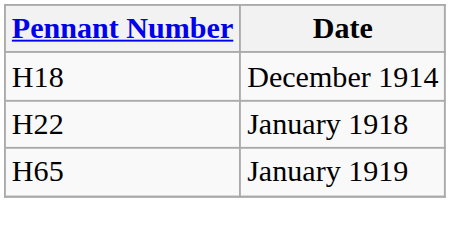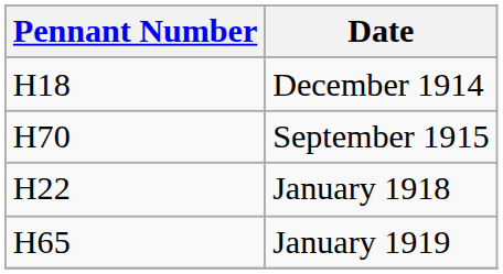 <table class="wikitable" style="text-align:left">
 <tr>
 <th><a href='#'>Pennant Number</a></th>
 <th>Date</th>
 </tr>
 <tr>
 <td>H18</td>
 <td>December 1914</td>
+</tr>
+<tr>
+<td>H70</td>
+<td>September 1915</td>
 </tr>
 <tr>
 <td>H22</td>
 <td>January 1918</td>
 </tr>
 <tr>
 <td>H65</td>
 <td>January 1919</td>
 </tr>
 <tr>
 </tr>
 </table>
